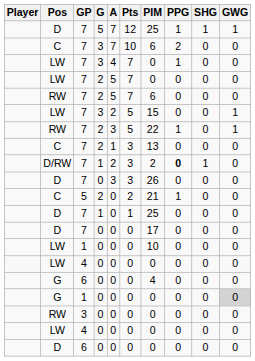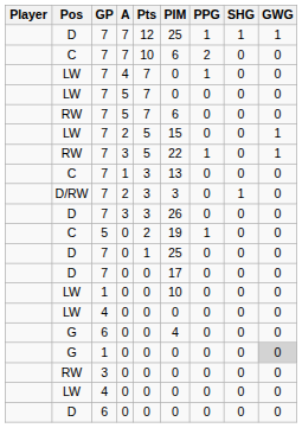 <table class="wikitable sortable" width="60%">
 <tr ALIGN="center">
 <th bgcolor="#DDDDFF" width="10%">Player</th>
 <th bgcolor="#DDDDFF" width="3%" title="Position">Pos</th>
 <th bgcolor="#DDDDFF" width="5%" title="Games played">GP</th>
-<th bgcolor="#DDDDFF" width="5%" title="Goals">G</th>
 <th bgcolor="#DDDDFF" width="5%" title="Assists">A</th>
 <th bgcolor="#DDDDFF" width="5%" title="Points">Pts</th>
 <th bgcolor="#DDDDFF" width="5%" title="Penalties in Minutes">PIM</th>
 <th bgcolor="#DDDDFF" width="5%" title="Power play goals">PPG</th>
 <th bgcolor="#DDDDFF" width="5%" title="Short-handed goals">SHG</th>
 <th bgcolor="#DDDDFF" width="5%" title="Game-winning goals">GWG</th>
 </tr>
 <tr align="center">
 <td align="right"></td>
 <td>D</td>
 <td>7</td>
-<td>5</td>
 <td>7</td>
 <td>12</td>
 <td>25</td>
 <td>1</td>
 <td>1</td>
 <td>1</td>
 </tr>
 <tr align="center">
 <td align="right"></td>
 <td>C</td>
 <td>7</td>
-<td>3</td>
 <td>7</td>
 <td>10</td>
 <td>6</td>
 <td>2</td>
 <td>0</td>
 <td>0</td>
 </tr>
 <tr align="center">
 <td align="right"></td>
 <td>LW</td>
 <td>7</td>
-<td>3</td>
 <td>4</td>
 <td>7</td>
 <td>0</td>
 <td>1</td>
 <td>0</td>
 <td>0</td>
 </tr>
 <tr align="center">
 <td align="right"></td>
 <td>LW</td>
 <td>7</td>
-<td>2</td>
 <td>5</td>
 <td>7</td>
 <td>0</td>
 <td>0</td>
 <td>0</td>
 <td>0</td>
 </tr>
 <tr align="center">
 <td align="right"></td>
 <td>RW</td>
 <td>7</td>
-<td>2</td>
 <td>5</td>
 <td>7</td>
 <td>6</td>
 <td>0</td>
 <td>0</td>
 <td>0</td>
 </tr>
 <tr align="center">
 <td align="right"></td>
 <td>LW</td>
 <td>7</td>
-<td>3</td>
 <td>2</td>
 <td>5</td>
 <td>15</td>
 <td>0</td>
 <td>0</td>
 <td>1</td>
 </tr>
 <tr align="center">
 <td align="right"></td>
 <td>RW</td>
 <td>7</td>
-<td>2</td>
 <td>3</td>
 <td>5</td>
 <td>22</td>
 <td>1</td>
 <td>0</td>
 <td>1</td>
 </tr>
 <tr align="center">
 <td align="right"></td>
 <td>C</td>
 <td>7</td>
-<td>2</td>
 <td>1</td>
 <td>3</td>
 <td>13</td>
 <td>0</td>
 <td>0</td>
 <td>0</td>
 </tr>
 <tr align="center">
 <td align="right"></td>
 <td>D/RW</td>
 <td>7</td>
-<td>1</td>
 <td>2</td>
 <td>3</td>
-<td>2</td>
-<td><strong>0</strong></td>
+<td>3</td>
+<td>0</td>
 <td>1</td>
 <td>0</td>
 </tr>
 <tr align="center">
 <td align="right"></td>
 <td>D</td>
 <td>7</td>
-<td>0</td>
 <td>3</td>
 <td>3</td>
 <td>26</td>
 <td>0</td>
 <td>0</td>
 <td>0</td>
 </tr>
 <tr align="center">
 <td align="right"></td>
 <td>C</td>
 <td>5</td>
-<td>2</td>
 <td>0</td>
 <td>2</td>
-<td>21</td>
+<td>19</td>
 <td>1</td>
 <td>0</td>
 <td>0</td>
 </tr>
 <tr align="center">
 <td align="right"></td>
 <td>D</td>
 <td>7</td>
-<td>1</td>
 <td>0</td>
 <td>1</td>
 <td>25</td>
 <td>0</td>
 <td>0</td>
 <td>0</td>
 </tr>
 <tr align="center">
 <td align="right"></td>
 <td>D</td>
 <td>7</td>
 <td>0</td>
 <td>0</td>
-<td>0</td>
 <td>17</td>
 <td>0</td>
 <td>0</td>
 <td>0</td>
 </tr>
 <tr align="center">
 <td align="right"></td>
 <td>LW</td>
 <td>1</td>
-<td>0</td>
 <td>0</td>
 <td>0</td>
 <td>10</td>
 <td>0</td>
 <td>0</td>
 <td>0</td>
 </tr>
 <tr align="center">
 <td align="right"></td>
 <td>LW</td>
 <td>4</td>
 <td>0</td>
 <td>0</td>
 <td>0</td>
 <td>0</td>
 <td>0</td>
 <td>0</td>
-<td>0</td>
 </tr>
 <tr align="center">
 <td align="right"></td>
 <td>G</td>
 <td>6</td>
-<td>0</td>
 <td>0</td>
 <td>0</td>
 <td>4</td>
 <td>0</td>
 <td>0</td>
 <td>0</td>
 </tr>
 <tr align="center">
 <td align="right"></td>
 <td>G</td>
 <td>1</td>
-<td>0</td>
 <td>0</td>
 <td>0</td>
 <td>0</td>
 <td>0</td>
 <td>0</td>
 <td style="background: lightgrey;">0</td>
 </tr>
 <tr align="center">
 <td align="right"></td>
 <td>RW</td>
 <td>3</td>
 <td>0</td>
 <td>0</td>
 <td>0</td>
 <td>0</td>
 <td>0</td>
 <td>0</td>
-<td>0</td>
 </tr>
 <tr align="center">
 <td align="right"></td>
 <td>LW</td>
 <td>4</td>
-<td>0</td>
 <td>0</td>
 <td>0</td>
 <td>0</td>
 <td>0</td>
 <td>0</td>
 <td>0</td>
 </tr>
 <tr align="center">
 <td align="right"></td>
 <td>D</td>
 <td>6</td>
 <td>0</td>
 <td>0</td>
 <td>0</td>
 <td>0</td>
 <td>0</td>
 <td>0</td>
-<td>0</td>
 </tr>
 </table>
